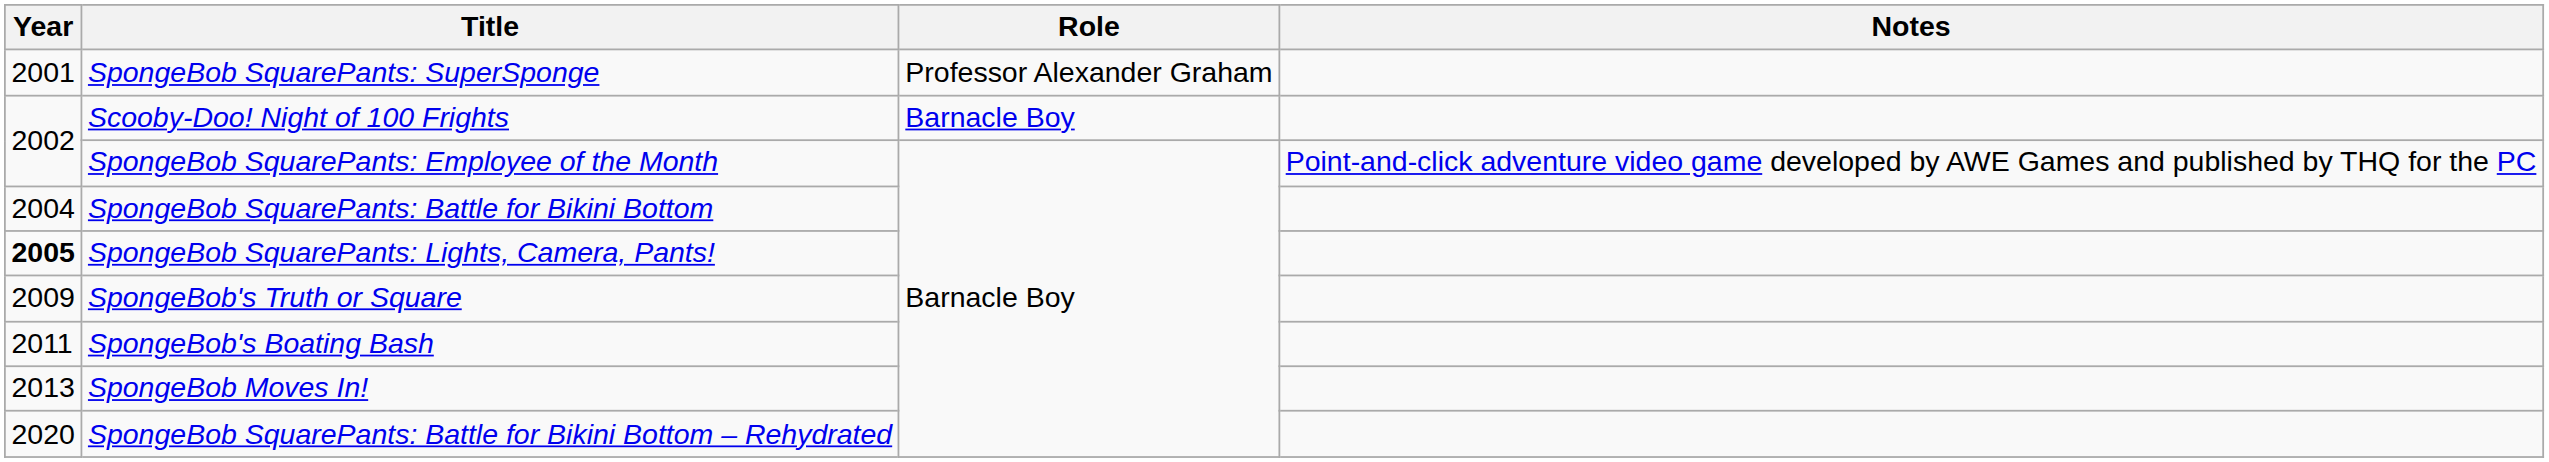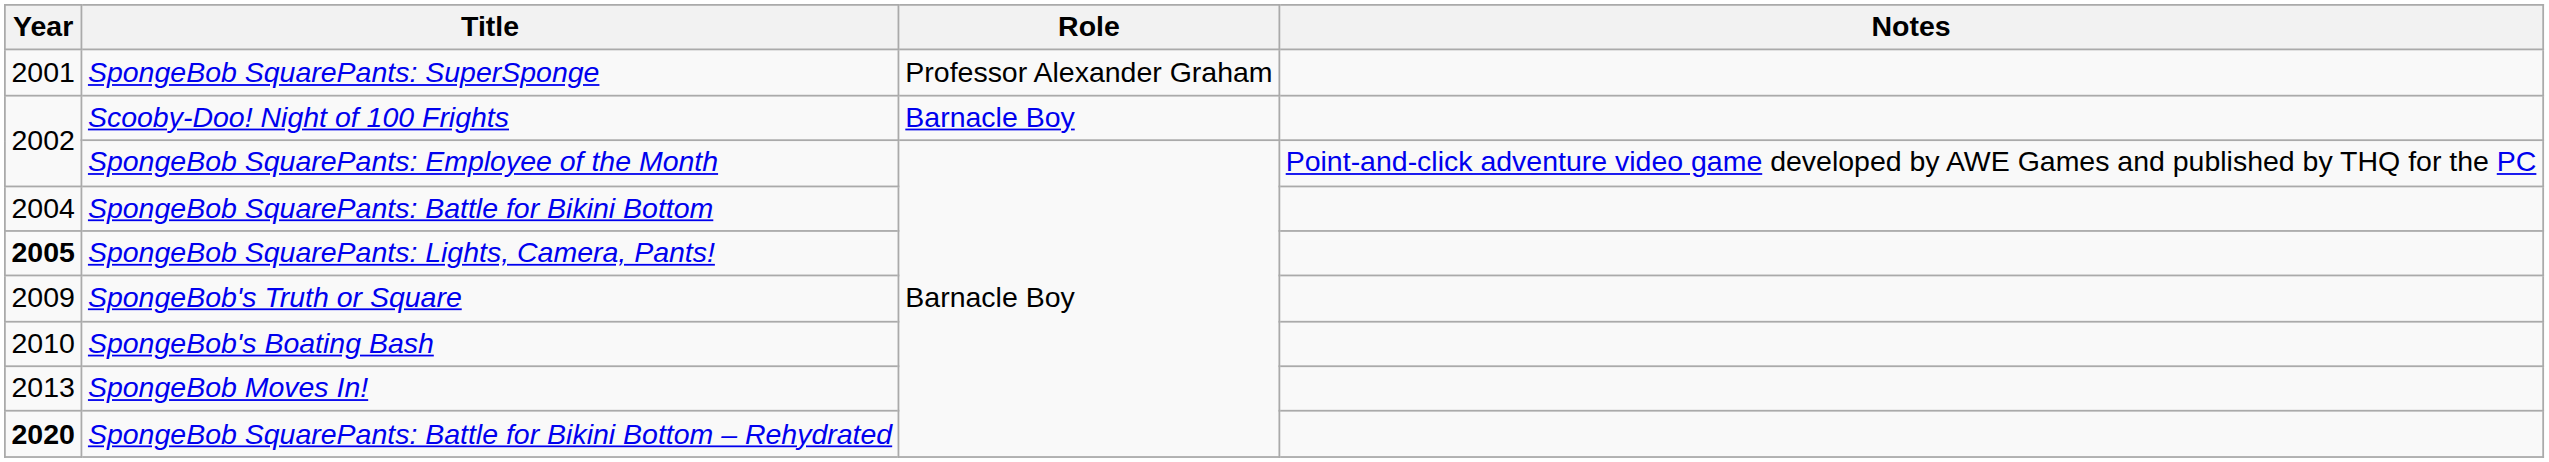 <table class="wikitable sortable">
 <tr>
 <th>Year</th>
 <th>Title</th>
 <th>Role</th>
 <th class="unsortable">Notes</th>
 </tr>
 <tr>
 <td>2001</td>
 <td><em><a href='#'>SpongeBob SquarePants: SuperSponge</a></em></td>
 <td>Professor Alexander Graham</td>
 <td></td>
 </tr>
 <tr>
 <td rowspan="2">2002</td>
 <td><em><a href='#'>Scooby-Doo! Night of 100 Frights</a></em></td>
 <td><a href='#'>Barnacle Boy</a></td>
 <td></td>
 </tr>
 <tr>
 <td><em><a href='#'>SpongeBob SquarePants: Employee of the Month</a></em></td>
 <td rowspan="7">Barnacle Boy</td>
 <td><a href='#'>Point-and-click adventure video game</a> developed by AWE Games and published by THQ for the <a href='#'>PC</a></td>
 </tr>
 <tr>
 <td>2004</td>
 <td><em><a href='#'>SpongeBob SquarePants: Battle for Bikini Bottom</a></em></td>
 <td></td>
 </tr>
 <tr>
 <td><strong>2005</strong></td>
 <td><em><a href='#'>SpongeBob SquarePants: Lights, Camera, Pants!</a></em></td>
 <td></td>
 </tr>
 <tr>
 <td>2009</td>
 <td><em><a href='#'>SpongeBob's Truth or Square</a></em></td>
 <td></td>
 </tr>
 <tr>
-<td>2011</td>
+<td>2010</td>
 <td><em><a href='#'>SpongeBob's Boating Bash</a></em></td>
 <td></td>
 </tr>
 <tr>
 <td>2013</td>
 <td><em><a href='#'>SpongeBob Moves In!</a></em></td>
 <td></td>
 </tr>
 <tr>
-<td>2020</td>
+<td><strong>2020</strong></td>
 <td><em><a href='#'>SpongeBob SquarePants: Battle for Bikini Bottom – Rehydrated</a></em></td>
 <td></td>
 </tr>
 </table>
